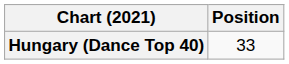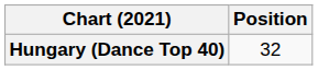 <table class="wikitable plainrowheaders" style="text-align:center">
 <tr>
 <th scope="col">Chart (2021)</th>
 <th scope="col">Position</th>
 </tr>
 <tr>
 <th scope="row">Hungary (Dance Top 40)</th>
-<td>33</td>
+<td>32</td>
 </tr>
 </table>
